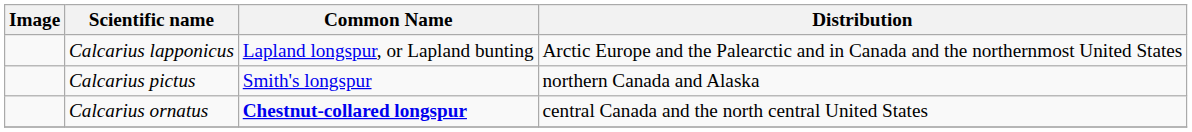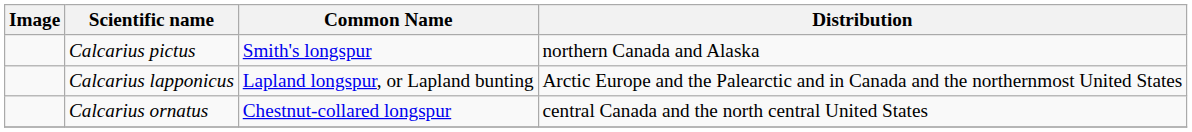 <table class="wikitable">
 <tr>
 <th>Image</th>
 <th>Scientific name</th>
 <th>Common Name</th>
 <th>Distribution</th>
 </tr>
 <tr>
 <td></td>
+<td><em>Calcarius pictus</em></td>
+<td><a href='#'>Smith's longspur</a></td>
+<td>northern Canada and Alaska</td>
+</tr>
+<tr>
+<td></td>
 <td><em>Calcarius lapponicus</em></td>
 <td><a href='#'>Lapland longspur</a>, or Lapland bunting</td>
 <td>Arctic Europe and the Palearctic and in Canada and the northernmost United States</td>
 </tr>
 <tr>
 <td></td>
-<td><em>Calcarius pictus</em></td>
-<td><a href='#'>Smith's longspur</a></td>
-<td>northern Canada and Alaska</td>
-</tr>
-<tr>
-<td></td>
 <td><em>Calcarius ornatus</em></td>
-<td><strong><a href='#'>Chestnut-collared longspur</a></strong></td>
+<td><a href='#'>Chestnut-collared longspur</a></td>
 <td>central Canada and the north central United States</td>
 </tr>
 <tr>
 </tr>
 </table>
